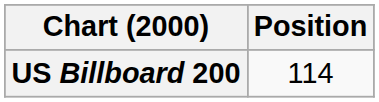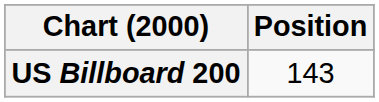 <table class="wikitable plainrowheaders" style="text-align:center">
 <tr>
 <th scope="col">Chart (2000)</th>
 <th scope="col">Position</th>
 </tr>
 <tr>
 <th scope="row">US <em>Billboard</em> 200</th>
-<td>114</td>
+<td>143</td>
 </tr>
 </table>
